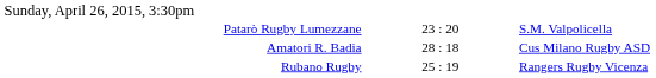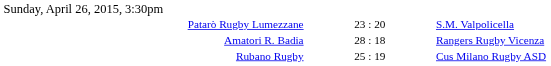 <table style="width:70%;" cellspacing="1">
 <tr>
 <th width=35%></th>
 <th width=15%></th>
 <th></th>
 </tr>
 <tr>
 <td>Sunday, April 26, 2015, 3:30pm</td>
 </tr>
 <tr style=font-size:90%>
 <td align=right><a href='#'>Patarò Rugby Lumezzane</a></td>
 <td align=center>23 : 20</td>
 <td><a href='#'>S.M. Valpolicella</a></td>
 </tr>
 <tr style=font-size:90%>
 <td align=right><a href='#'>Amatori R. Badia</a></td>
 <td align=center>28 : 18</td>
-<td><a href='#'>Cus Milano Rugby ASD</a></td>
+<td><a href='#'>Rangers Rugby Vicenza</a></td>
 </tr>
 <tr style=font-size:90%>
 <td align=right><a href='#'>Rubano Rugby</a></td>
 <td align=center>25 : 19</td>
-<td><a href='#'>Rangers Rugby Vicenza</a></td>
+<td><a href='#'>Cus Milano Rugby ASD</a></td>
 </tr>
 </table>
